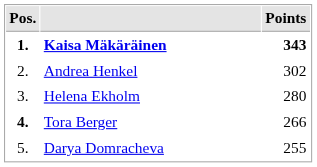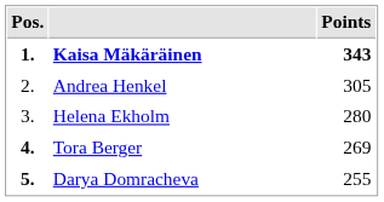 <table cellspacing="1" cellpadding="3" style="border:1px solid #AAAAAA;font-size:90%">
 <tr bgcolor="#E4E4E4">
 <th style="border-bottom:1px solid #AAAAAA" width=10>Pos.</th>
 <th style="border-bottom:1px solid #AAAAAA" width=200></th>
 <th style="border-bottom:1px solid #AAAAAA" width=20>Points</th>
 </tr>
 <tr>
 <td align="center"><strong>1.</strong></td>
 <td> <strong><a href='#'>Kaisa Mäkäräinen</a></strong></td>
 <td align="right"><strong>343</strong></td>
 </tr>
 <tr>
 <td align="center">2.</td>
 <td> <a href='#'>Andrea Henkel</a></td>
-<td align="right">302</td>
+<td align="right">305</td>
 </tr>
 <tr>
 <td align="center">3.</td>
 <td> <a href='#'>Helena Ekholm</a></td>
 <td align="right">280</td>
 </tr>
 <tr>
 <td align="center"><strong>4.</strong></td>
 <td> <a href='#'>Tora Berger</a></td>
-<td align="right">266</td>
+<td align="right">269</td>
 </tr>
 <tr>
-<td align="center">5.</td>
+<td align="center"><strong>5.</strong></td>
 <td> <a href='#'>Darya Domracheva</a></td>
 <td align="right">255</td>
 </tr>
 </table>
